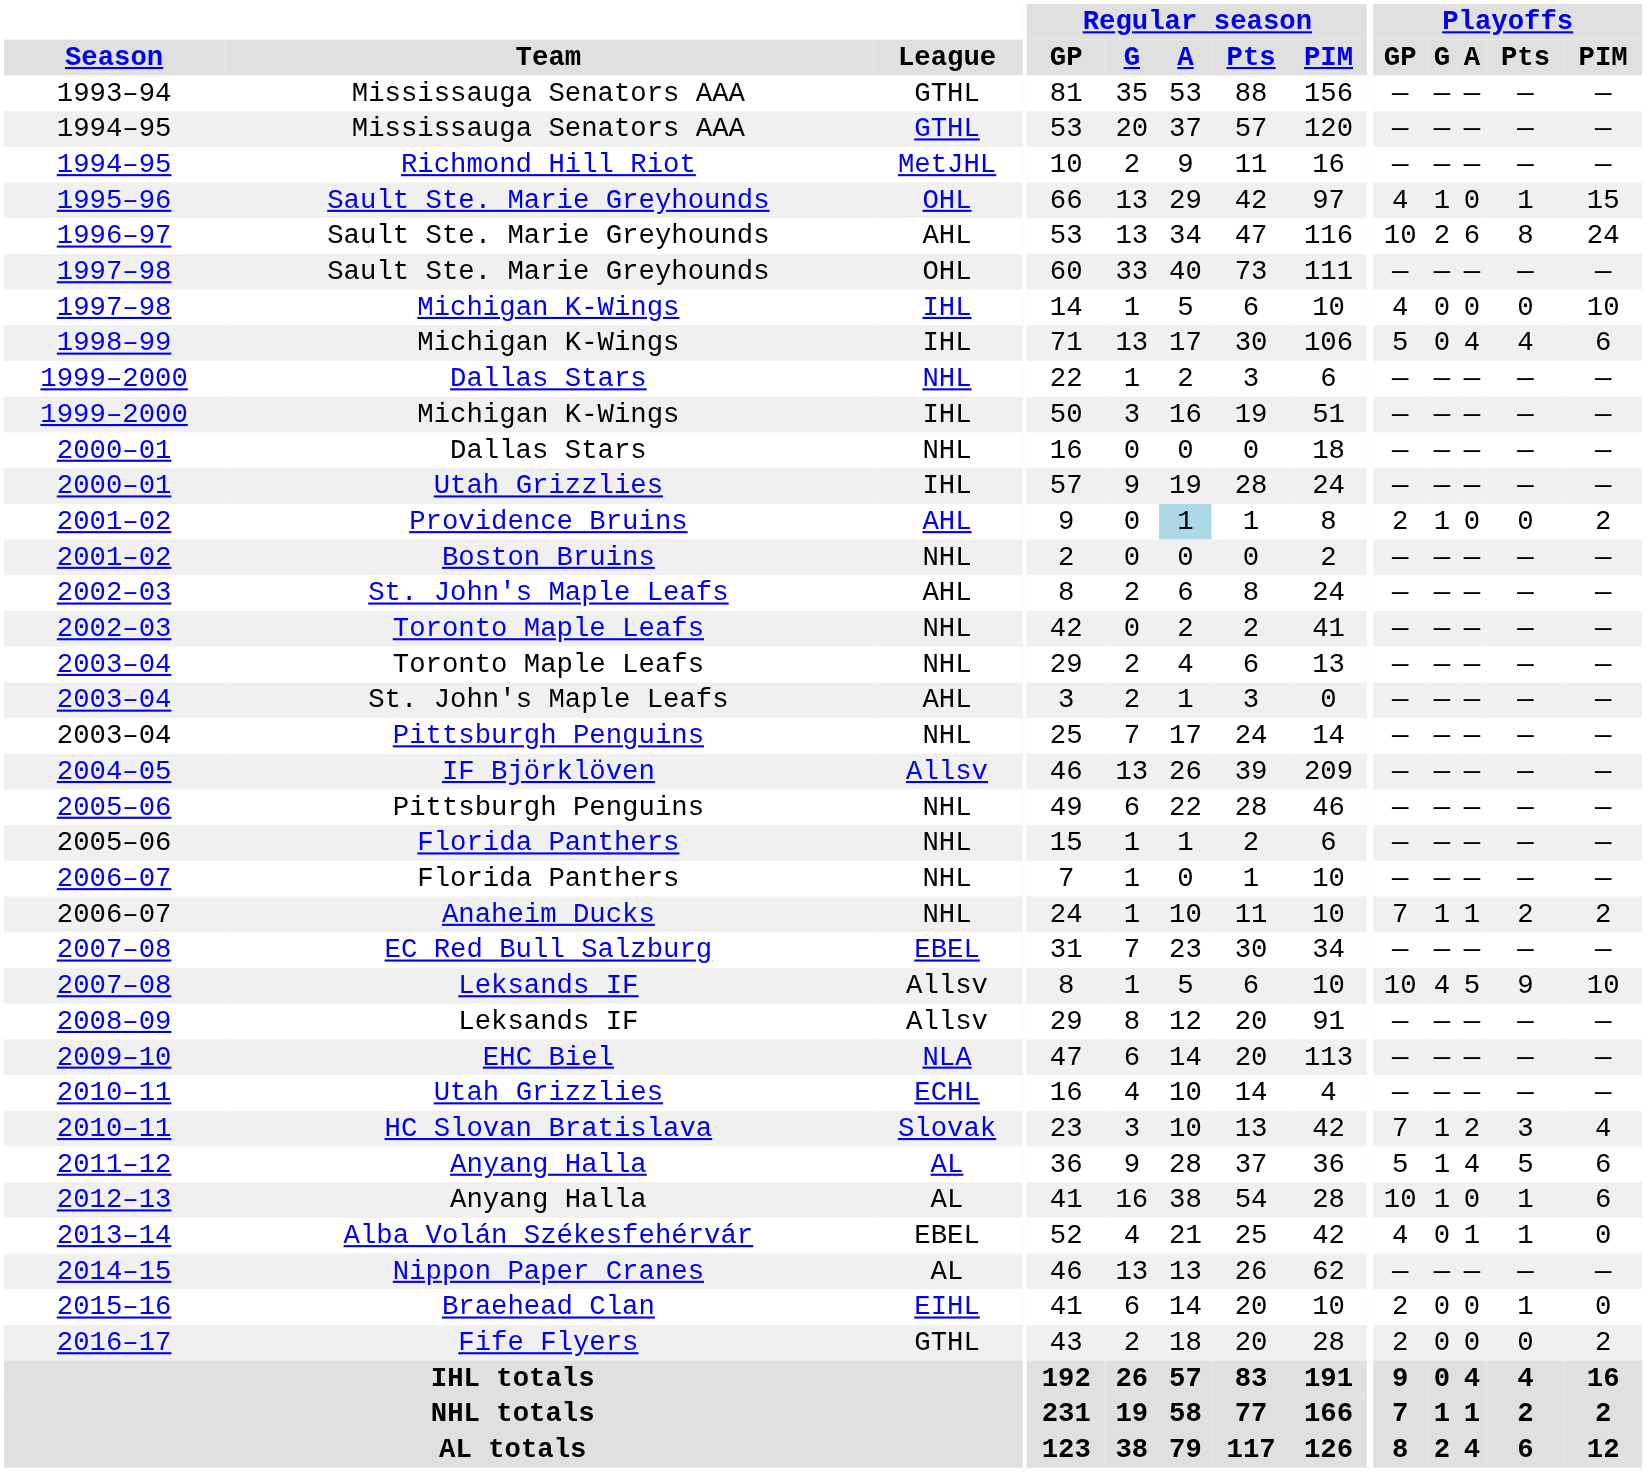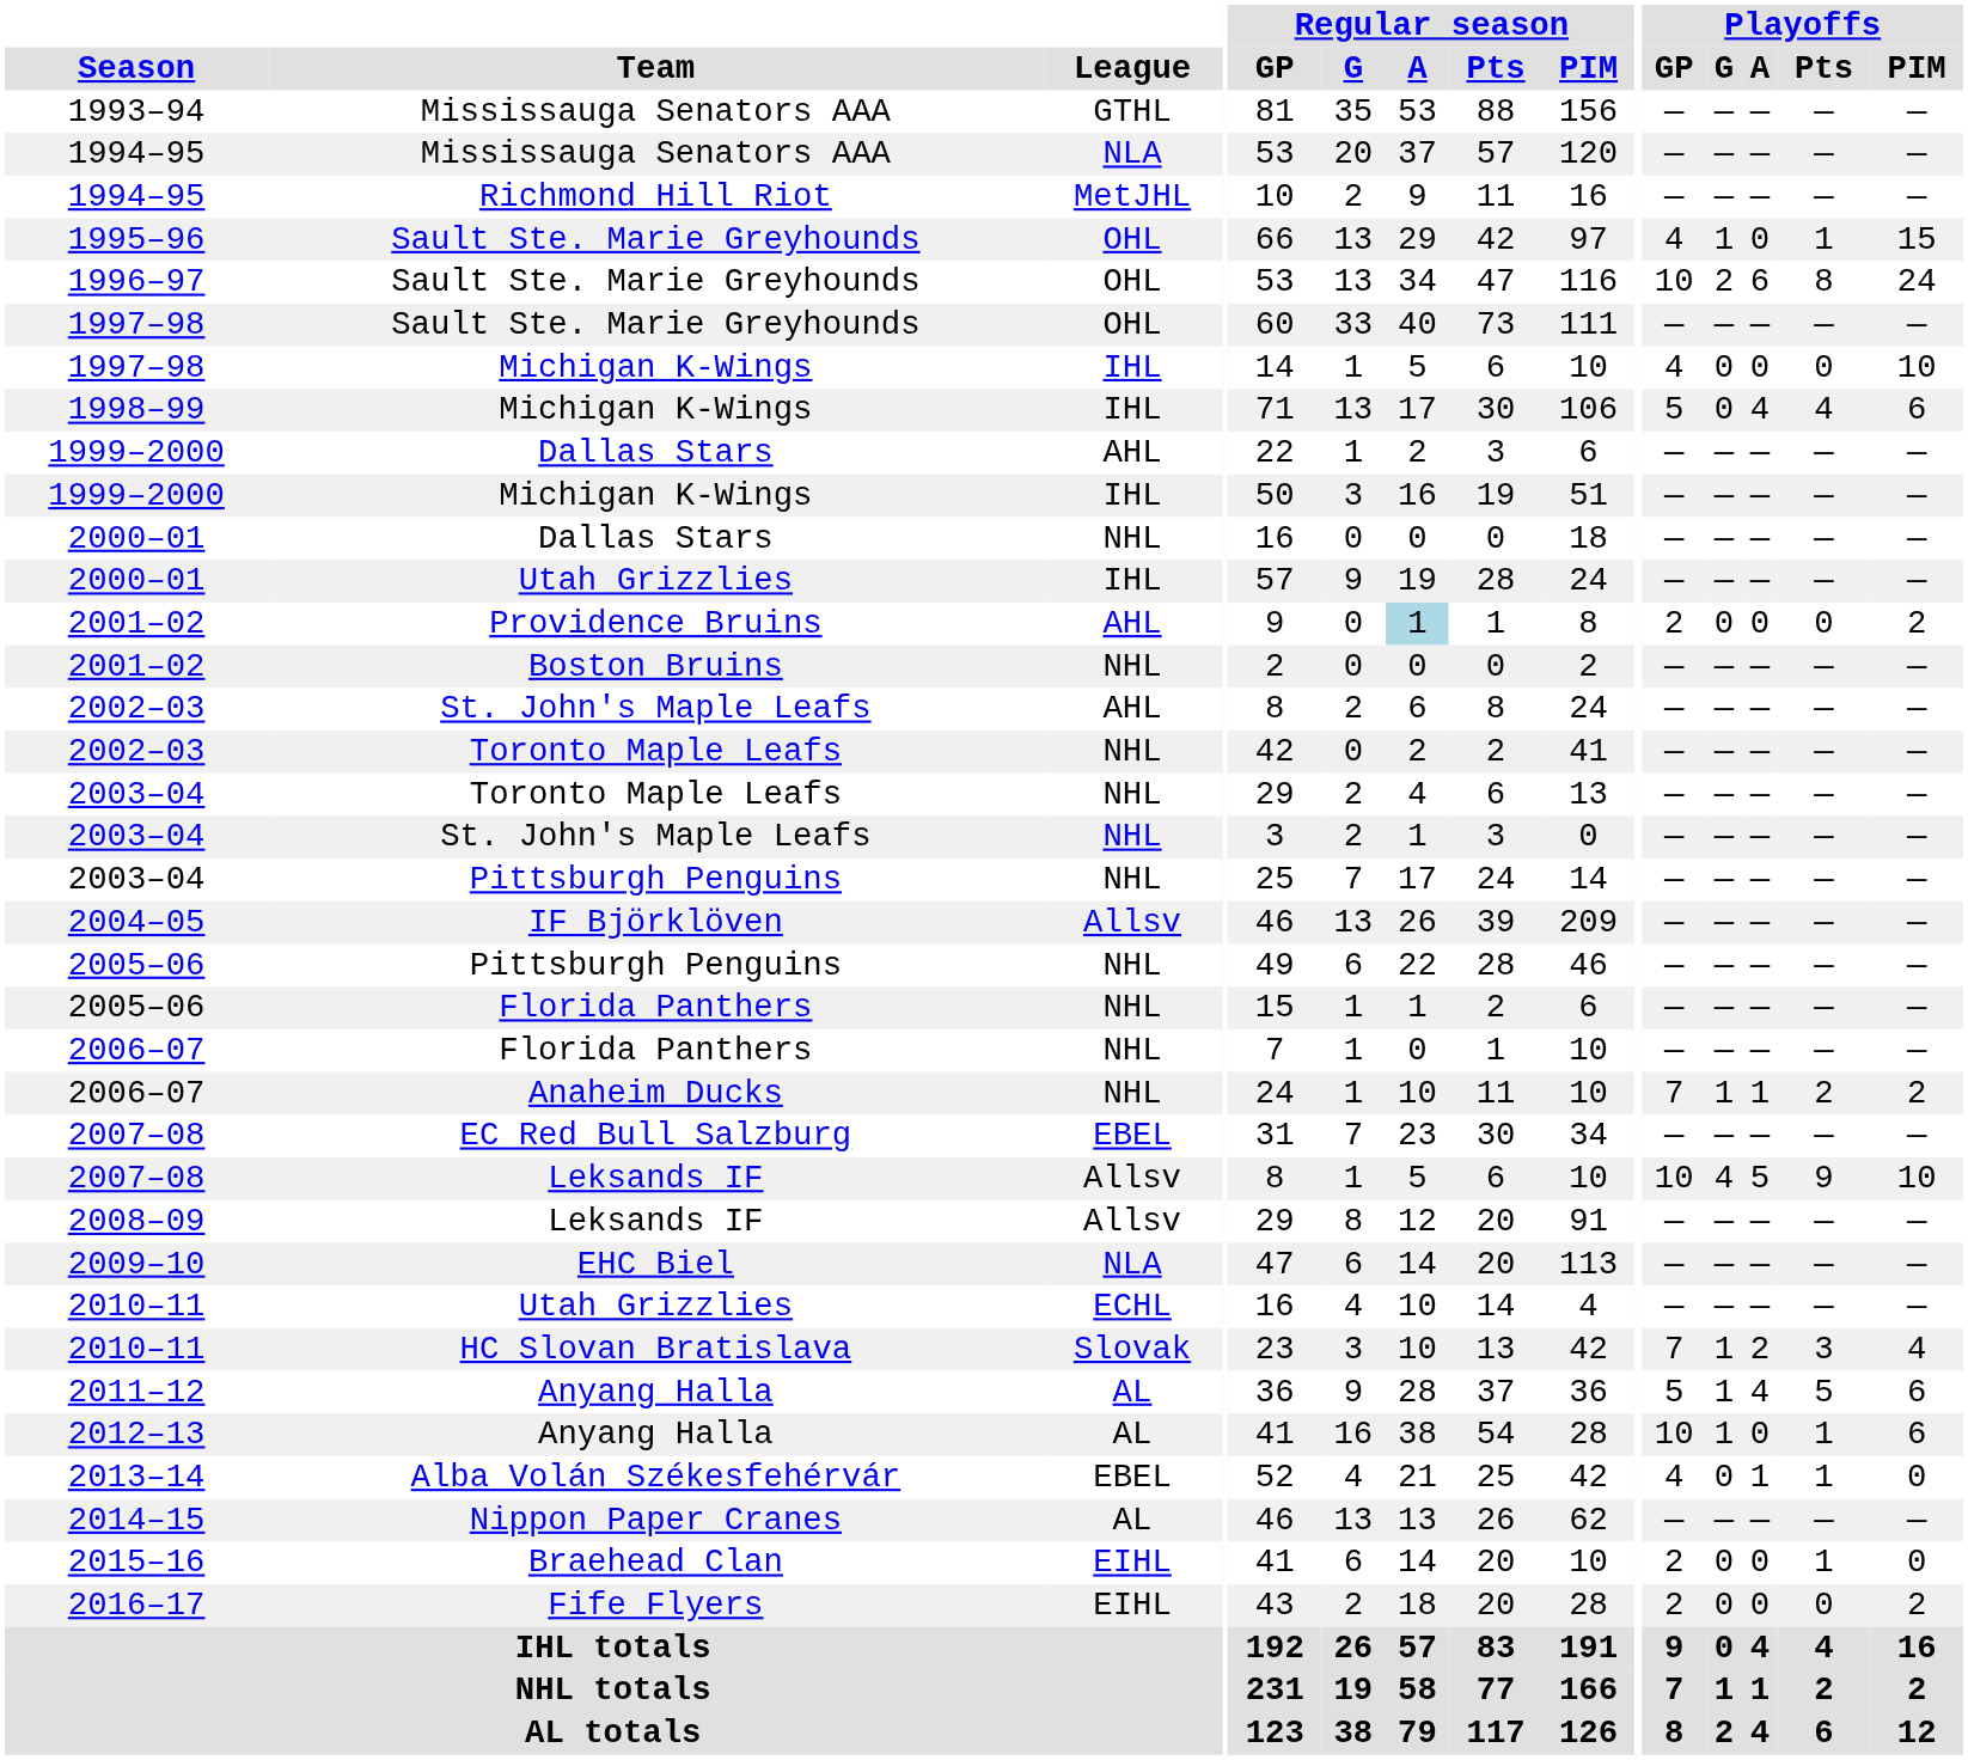 <table border="0" cellpadding="1" cellspacing="0" style="text-align:center; width:60em">
 <tr bgcolor="#e0e0e0">
 <th colspan="3" bgcolor="#ffffff"></th>
 <th rowspan="99" bgcolor="#ffffff"></th>
 <th colspan="5"><a href='#'>Regular season</a></th>
 <th rowspan="99" bgcolor="#ffffff"></th>
 <th colspan="5"><a href='#'>Playoffs</a></th>
 </tr>
 <tr bgcolor="#e0e0e0">
 <th><a href='#'>Season</a></th>
 <th>Team</th>
 <th>League</th>
 <th>GP</th>
 <th><a href='#'>G</a></th>
 <th><a href='#'>A</a></th>
 <th><a href='#'>Pts</a></th>
 <th><a href='#'>PIM</a></th>
 <th>GP</th>
 <th>G</th>
 <th>A</th>
 <th>Pts</th>
 <th>PIM</th>
 </tr>
 <tr>
 <td>1993–94</td>
 <td>Mississauga Senators AAA</td>
 <td>GTHL</td>
 <td>81</td>
 <td>35</td>
 <td>53</td>
 <td>88</td>
 <td>156</td>
 <td>—</td>
 <td>—</td>
 <td>—</td>
 <td>—</td>
 <td>—</td>
 </tr>
 <tr bgcolor="#f0f0f0">
 <td>1994–95</td>
 <td>Mississauga Senators AAA</td>
-<td><a href='#'>GTHL</a></td>
+<td><a href='#'>NLA</a></td>
 <td>53</td>
 <td>20</td>
 <td>37</td>
 <td>57</td>
 <td>120</td>
 <td>—</td>
 <td>—</td>
 <td>—</td>
 <td>—</td>
 <td>—</td>
 </tr>
 <tr>
 <td><a href='#'>1994–95</a></td>
 <td><a href='#'>Richmond Hill Riot</a></td>
 <td><a href='#'>MetJHL</a></td>
 <td>10</td>
 <td>2</td>
 <td>9</td>
 <td>11</td>
 <td>16</td>
 <td>—</td>
 <td>—</td>
 <td>—</td>
 <td>—</td>
 <td>—</td>
 </tr>
 <tr bgcolor="#f0f0f0">
 <td><a href='#'>1995–96</a></td>
 <td><a href='#'>Sault Ste. Marie Greyhounds</a></td>
 <td><a href='#'>OHL</a></td>
 <td>66</td>
 <td>13</td>
 <td>29</td>
 <td>42</td>
 <td>97</td>
 <td>4</td>
 <td>1</td>
 <td>0</td>
 <td>1</td>
 <td>15</td>
 </tr>
 <tr>
 <td><a href='#'>1996–97</a></td>
 <td>Sault Ste. Marie Greyhounds</td>
-<td>AHL</td>
+<td>OHL</td>
 <td>53</td>
 <td>13</td>
 <td>34</td>
 <td>47</td>
 <td>116</td>
 <td>10</td>
 <td>2</td>
 <td>6</td>
 <td>8</td>
 <td>24</td>
 </tr>
 <tr bgcolor="#f0f0f0">
 <td><a href='#'>1997–98</a></td>
 <td>Sault Ste. Marie Greyhounds</td>
 <td>OHL</td>
 <td>60</td>
 <td>33</td>
 <td>40</td>
 <td>73</td>
 <td>111</td>
 <td>—</td>
 <td>—</td>
 <td>—</td>
 <td>—</td>
 <td>—</td>
 </tr>
 <tr>
 <td><a href='#'>1997–98</a></td>
 <td><a href='#'>Michigan K-Wings</a></td>
 <td><a href='#'>IHL</a></td>
 <td>14</td>
 <td>1</td>
 <td>5</td>
 <td>6</td>
 <td>10</td>
 <td>4</td>
 <td>0</td>
 <td>0</td>
 <td>0</td>
 <td>10</td>
 </tr>
 <tr bgcolor="#f0f0f0">
 <td><a href='#'>1998–99</a></td>
 <td>Michigan K-Wings</td>
 <td>IHL</td>
 <td>71</td>
 <td>13</td>
 <td>17</td>
 <td>30</td>
 <td>106</td>
 <td>5</td>
 <td>0</td>
 <td>4</td>
 <td>4</td>
 <td>6</td>
 </tr>
 <tr>
 <td><a href='#'>1999–2000</a></td>
 <td><a href='#'>Dallas Stars</a></td>
-<td><a href='#'>NHL</a></td>
+<td>AHL</td>
 <td>22</td>
 <td>1</td>
 <td>2</td>
 <td>3</td>
 <td>6</td>
 <td>—</td>
 <td>—</td>
 <td>—</td>
 <td>—</td>
 <td>—</td>
 </tr>
 <tr bgcolor="#f0f0f0">
 <td><a href='#'>1999–2000</a></td>
 <td>Michigan K-Wings</td>
 <td>IHL</td>
 <td>50</td>
 <td>3</td>
 <td>16</td>
 <td>19</td>
 <td>51</td>
 <td>—</td>
 <td>—</td>
 <td>—</td>
 <td>—</td>
 <td>—</td>
 </tr>
 <tr>
 <td><a href='#'>2000–01</a></td>
 <td>Dallas Stars</td>
 <td>NHL</td>
 <td>16</td>
 <td>0</td>
 <td>0</td>
 <td>0</td>
 <td>18</td>
 <td>—</td>
 <td>—</td>
 <td>—</td>
 <td>—</td>
 <td>—</td>
 </tr>
 <tr bgcolor="#f0f0f0">
 <td><a href='#'>2000–01</a></td>
 <td><a href='#'>Utah Grizzlies</a></td>
 <td>IHL</td>
 <td>57</td>
 <td>9</td>
 <td>19</td>
 <td>28</td>
 <td>24</td>
 <td>—</td>
 <td>—</td>
 <td>—</td>
 <td>—</td>
 <td>—</td>
 </tr>
 <tr>
 <td><a href='#'>2001–02</a></td>
 <td><a href='#'>Providence Bruins</a></td>
 <td><a href='#'>AHL</a></td>
 <td>9</td>
 <td>0</td>
 <td style="background: lightblue;">1</td>
 <td>1</td>
 <td>8</td>
 <td>2</td>
-<td>1</td>
+<td>0</td>
 <td>0</td>
 <td>0</td>
 <td>2</td>
 </tr>
 <tr bgcolor="#f0f0f0">
 <td><a href='#'>2001–02</a></td>
 <td><a href='#'>Boston Bruins</a></td>
 <td>NHL</td>
 <td>2</td>
 <td>0</td>
 <td>0</td>
 <td>0</td>
 <td>2</td>
 <td>—</td>
 <td>—</td>
 <td>—</td>
 <td>—</td>
 <td>—</td>
 </tr>
 <tr>
 <td><a href='#'>2002–03</a></td>
 <td><a href='#'>St. John's Maple Leafs</a></td>
 <td>AHL</td>
 <td>8</td>
 <td>2</td>
 <td>6</td>
 <td>8</td>
 <td>24</td>
 <td>—</td>
 <td>—</td>
 <td>—</td>
 <td>—</td>
 <td>—</td>
 </tr>
 <tr bgcolor="#f0f0f0">
 <td><a href='#'>2002–03</a></td>
 <td><a href='#'>Toronto Maple Leafs</a></td>
 <td>NHL</td>
 <td>42</td>
 <td>0</td>
 <td>2</td>
 <td>2</td>
 <td>41</td>
 <td>—</td>
 <td>—</td>
 <td>—</td>
 <td>—</td>
 <td>—</td>
 </tr>
 <tr>
 <td><a href='#'>2003–04</a></td>
 <td>Toronto Maple Leafs</td>
 <td>NHL</td>
 <td>29</td>
 <td>2</td>
 <td>4</td>
 <td>6</td>
 <td>13</td>
 <td>—</td>
 <td>—</td>
 <td>—</td>
 <td>—</td>
 <td>—</td>
 </tr>
 <tr bgcolor="#f0f0f0">
 <td><a href='#'>2003–04</a></td>
 <td>St. John's Maple Leafs</td>
-<td>AHL</td>
+<td><a href='#'>NHL</a></td>
 <td>3</td>
 <td>2</td>
 <td>1</td>
 <td>3</td>
 <td>0</td>
 <td>—</td>
 <td>—</td>
 <td>—</td>
 <td>—</td>
 <td>—</td>
 </tr>
 <tr>
 <td>2003–04</td>
 <td><a href='#'>Pittsburgh Penguins</a></td>
 <td>NHL</td>
 <td>25</td>
 <td>7</td>
 <td>17</td>
 <td>24</td>
 <td>14</td>
 <td>—</td>
 <td>—</td>
 <td>—</td>
 <td>—</td>
 <td>—</td>
 </tr>
 <tr bgcolor="#f0f0f0">
 <td><a href='#'>2004–05</a></td>
 <td><a href='#'>IF Björklöven</a></td>
 <td><a href='#'>Allsv</a></td>
 <td>46</td>
 <td>13</td>
 <td>26</td>
 <td>39</td>
 <td>209</td>
 <td>—</td>
 <td>—</td>
 <td>—</td>
 <td>—</td>
 <td>—</td>
 </tr>
 <tr>
 <td><a href='#'>2005–06</a></td>
 <td>Pittsburgh Penguins</td>
 <td>NHL</td>
 <td>49</td>
 <td>6</td>
 <td>22</td>
 <td>28</td>
 <td>46</td>
 <td>—</td>
 <td>—</td>
 <td>—</td>
 <td>—</td>
 <td>—</td>
 </tr>
 <tr bgcolor="#f0f0f0">
 <td>2005–06</td>
 <td><a href='#'>Florida Panthers</a></td>
 <td>NHL</td>
 <td>15</td>
 <td>1</td>
 <td>1</td>
 <td>2</td>
 <td>6</td>
 <td>—</td>
 <td>—</td>
 <td>—</td>
 <td>—</td>
 <td>—</td>
 </tr>
 <tr>
 <td><a href='#'>2006–07</a></td>
 <td>Florida Panthers</td>
 <td>NHL</td>
 <td>7</td>
 <td>1</td>
 <td>0</td>
 <td>1</td>
 <td>10</td>
 <td>—</td>
 <td>—</td>
 <td>—</td>
 <td>—</td>
 <td>—</td>
 </tr>
 <tr bgcolor="#f0f0f0">
 <td>2006–07</td>
 <td><a href='#'>Anaheim Ducks</a></td>
 <td>NHL</td>
 <td>24</td>
 <td>1</td>
 <td>10</td>
 <td>11</td>
 <td>10</td>
 <td>7</td>
 <td>1</td>
 <td>1</td>
 <td>2</td>
 <td>2</td>
 </tr>
 <tr>
 <td><a href='#'>2007–08</a></td>
 <td><a href='#'>EC Red Bull Salzburg</a></td>
 <td><a href='#'>EBEL</a></td>
 <td>31</td>
 <td>7</td>
 <td>23</td>
 <td>30</td>
 <td>34</td>
 <td>—</td>
 <td>—</td>
 <td>—</td>
 <td>—</td>
 <td>—</td>
 </tr>
 <tr bgcolor="#f0f0f0">
 <td><a href='#'>2007–08</a></td>
 <td><a href='#'>Leksands IF</a></td>
 <td>Allsv</td>
 <td>8</td>
 <td>1</td>
 <td>5</td>
 <td>6</td>
 <td>10</td>
 <td>10</td>
 <td>4</td>
 <td>5</td>
 <td>9</td>
 <td>10</td>
 </tr>
 <tr>
 <td><a href='#'>2008–09</a></td>
 <td>Leksands IF</td>
 <td>Allsv</td>
 <td>29</td>
 <td>8</td>
 <td>12</td>
 <td>20</td>
 <td>91</td>
 <td>—</td>
 <td>—</td>
 <td>—</td>
 <td>—</td>
 <td>—</td>
 </tr>
 <tr bgcolor="#f0f0f0">
 <td><a href='#'>2009–10</a></td>
 <td><a href='#'>EHC Biel</a></td>
 <td><a href='#'>NLA</a></td>
 <td>47</td>
 <td>6</td>
 <td>14</td>
 <td>20</td>
 <td>113</td>
 <td>—</td>
 <td>—</td>
 <td>—</td>
 <td>—</td>
 <td>—</td>
 </tr>
 <tr>
 <td><a href='#'>2010–11</a></td>
 <td><a href='#'>Utah Grizzlies</a></td>
 <td><a href='#'>ECHL</a></td>
 <td>16</td>
 <td>4</td>
 <td>10</td>
 <td>14</td>
 <td>4</td>
 <td>—</td>
 <td>—</td>
 <td>—</td>
 <td>—</td>
 <td>—</td>
 </tr>
 <tr bgcolor="#f0f0f0">
 <td><a href='#'>2010–11</a></td>
 <td><a href='#'>HC Slovan Bratislava</a></td>
 <td><a href='#'>Slovak</a></td>
 <td>23</td>
 <td>3</td>
 <td>10</td>
 <td>13</td>
 <td>42</td>
 <td>7</td>
 <td>1</td>
 <td>2</td>
 <td>3</td>
 <td>4</td>
 </tr>
 <tr>
 <td><a href='#'>2011–12</a></td>
 <td><a href='#'>Anyang Halla</a></td>
 <td><a href='#'>AL</a></td>
 <td>36</td>
 <td>9</td>
 <td>28</td>
 <td>37</td>
 <td>36</td>
 <td>5</td>
 <td>1</td>
 <td>4</td>
 <td>5</td>
 <td>6</td>
 </tr>
 <tr bgcolor="#f0f0f0">
 <td><a href='#'>2012–13</a></td>
 <td>Anyang Halla</td>
 <td>AL</td>
 <td>41</td>
 <td>16</td>
 <td>38</td>
 <td>54</td>
 <td>28</td>
 <td>10</td>
 <td>1</td>
 <td>0</td>
 <td>1</td>
 <td>6</td>
 </tr>
 <tr>
 <td><a href='#'>2013–14</a></td>
 <td><a href='#'>Alba Volán Székesfehérvár</a></td>
 <td>EBEL</td>
 <td>52</td>
 <td>4</td>
 <td>21</td>
 <td>25</td>
 <td>42</td>
 <td>4</td>
 <td>0</td>
 <td>1</td>
 <td>1</td>
 <td>0</td>
 </tr>
 <tr bgcolor="#f0f0f0">
 <td><a href='#'>2014–15</a></td>
 <td><a href='#'>Nippon Paper Cranes</a></td>
 <td>AL</td>
 <td>46</td>
 <td>13</td>
 <td>13</td>
 <td>26</td>
 <td>62</td>
 <td>—</td>
 <td>—</td>
 <td>—</td>
 <td>—</td>
 <td>—</td>
 </tr>
 <tr>
 <td><a href='#'>2015–16</a></td>
 <td><a href='#'>Braehead Clan</a></td>
 <td><a href='#'>EIHL</a></td>
 <td>41</td>
 <td>6</td>
 <td>14</td>
 <td>20</td>
 <td>10</td>
 <td>2</td>
 <td>0</td>
 <td>0</td>
 <td>1</td>
 <td>0</td>
 </tr>
 <tr bgcolor="#f0f0f0">
 <td><a href='#'>2016–17</a></td>
 <td><a href='#'>Fife Flyers</a></td>
-<td>GTHL</td>
+<td>EIHL</td>
 <td>43</td>
 <td>2</td>
 <td>18</td>
 <td>20</td>
 <td>28</td>
 <td>2</td>
 <td>0</td>
 <td>0</td>
 <td>0</td>
 <td>2</td>
 </tr>
 <tr bgcolor="#e0e0e0">
 <th colspan="3">IHL totals</th>
 <th>192</th>
 <th>26</th>
 <th>57</th>
 <th>83</th>
 <th>191</th>
 <th>9</th>
 <th>0</th>
 <th>4</th>
 <th>4</th>
 <th>16</th>
 </tr>
 <tr bgcolor="#e0e0e0">
 <th colspan="3">NHL totals</th>
 <th>231</th>
 <th>19</th>
 <th>58</th>
 <th>77</th>
 <th>166</th>
 <th>7</th>
 <th>1</th>
 <th>1</th>
 <th>2</th>
 <th>2</th>
 </tr>
 <tr bgcolor="#e0e0e0">
 <th colspan="3">AL totals</th>
 <th>123</th>
 <th>38</th>
 <th>79</th>
 <th>117</th>
 <th>126</th>
 <th>8</th>
 <th>2</th>
 <th>4</th>
 <th>6</th>
 <th>12</th>
 </tr>
 </table>
